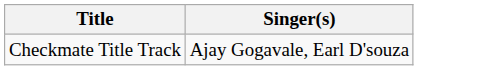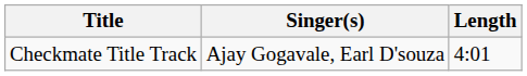 <table class="wikitable">
 <tr>
 <th>Title</th>
 <th>Singer(s)</th>
+<th>Length</th>
 </tr>
 <tr>
 <td>Checkmate Title Track</td>
 <td>Ajay Gogavale, Earl D'souza</td>
+<td>4:01</td>
 </tr>
 </table>
